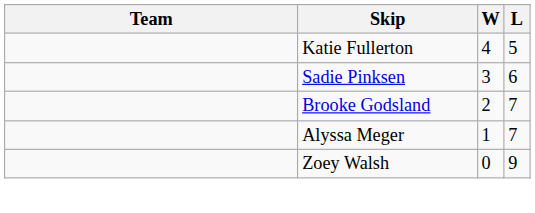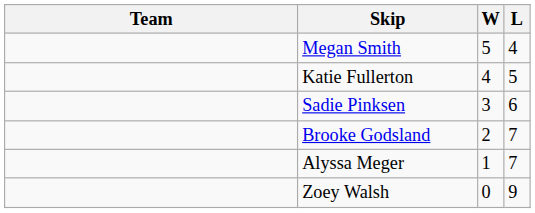 <table class="wikitable">
 <tr>
 <th width=250>Team</th>
 <th width=150>Skip</th>
 <th width=15>W</th>
 <th width=15>L</th>
+</tr>
+<tr>
+<td></td>
+<td><a href='#'>Megan Smith</a></td>
+<td>5</td>
+<td>4</td>
 </tr>
 <tr>
 <td></td>
 <td>Katie Fullerton</td>
 <td>4</td>
 <td>5</td>
 </tr>
 <tr>
 <td></td>
 <td><a href='#'>Sadie Pinksen</a></td>
 <td>3</td>
 <td>6</td>
 </tr>
 <tr>
 <td></td>
 <td><a href='#'>Brooke Godsland</a></td>
 <td>2</td>
 <td>7</td>
 </tr>
 <tr>
 <td></td>
 <td>Alyssa Meger</td>
 <td>1</td>
 <td>7</td>
 </tr>
 <tr>
 <td></td>
 <td>Zoey Walsh</td>
 <td>0</td>
 <td>9</td>
 </tr>
 </table>
